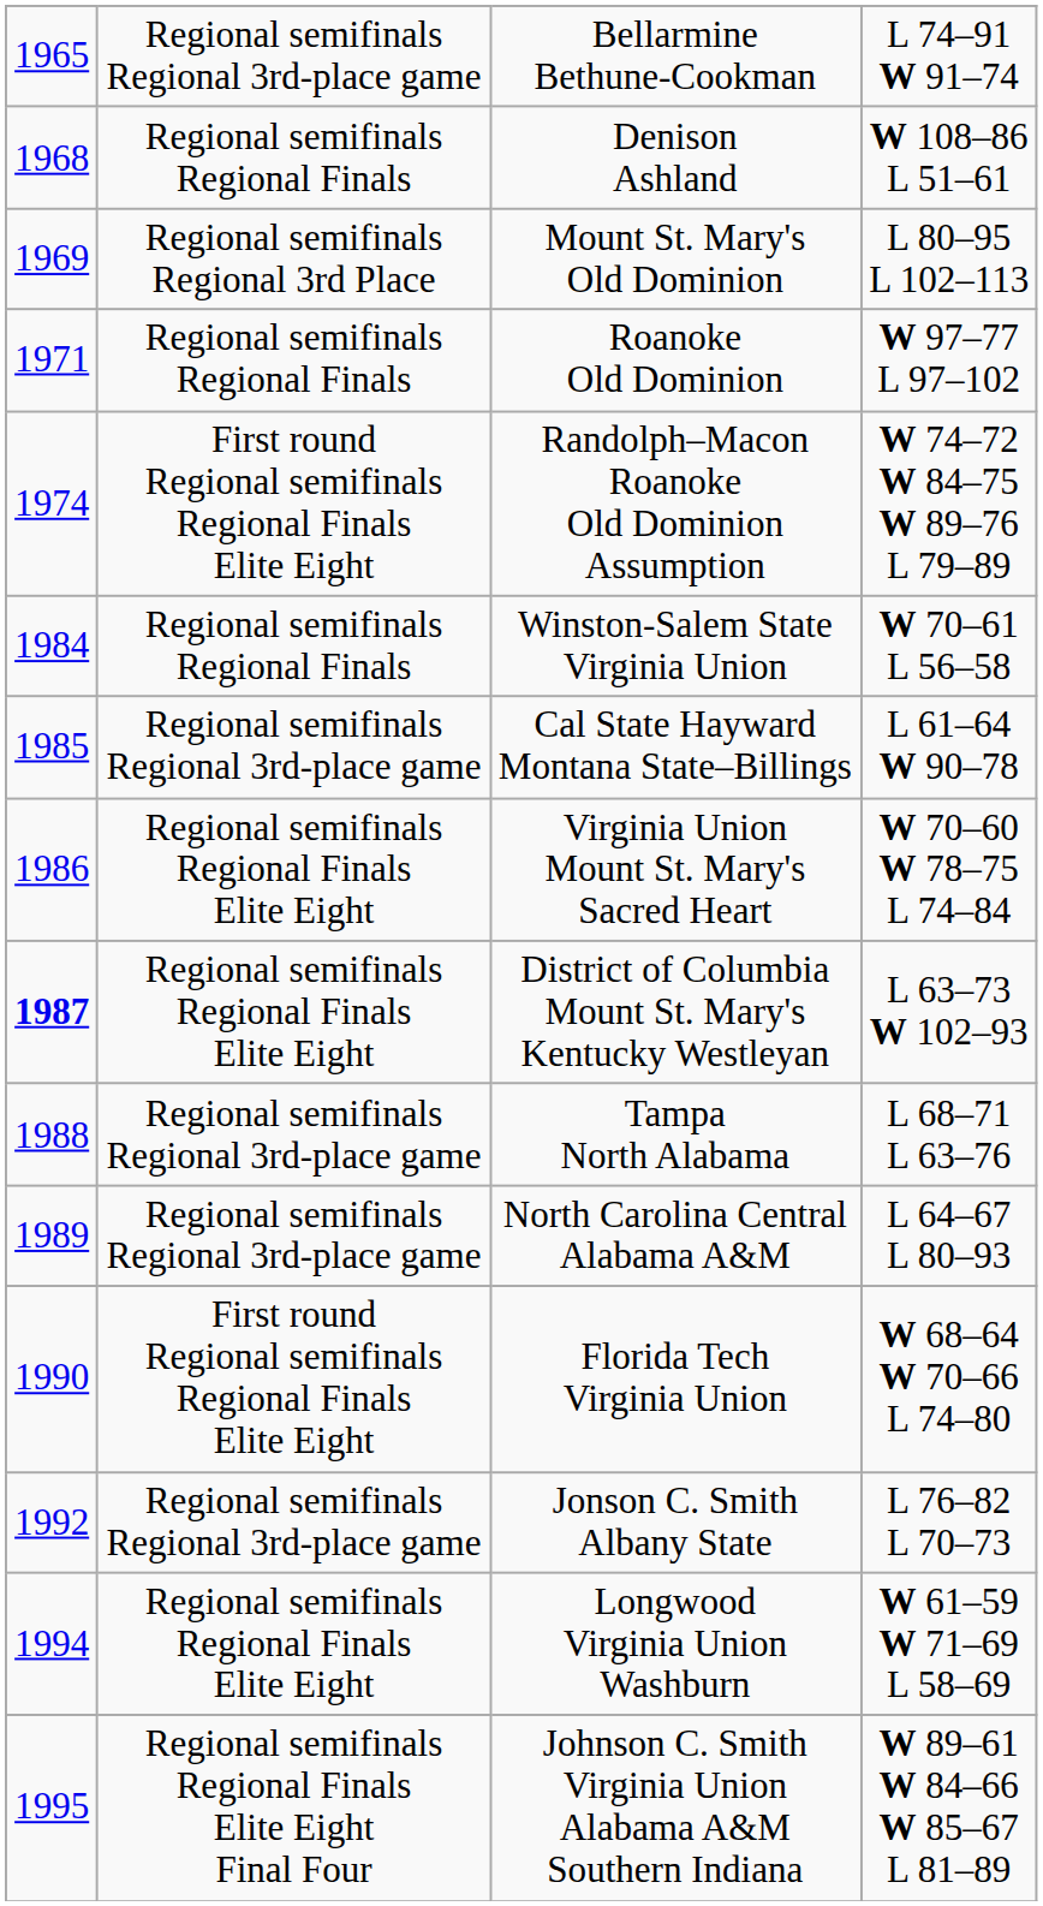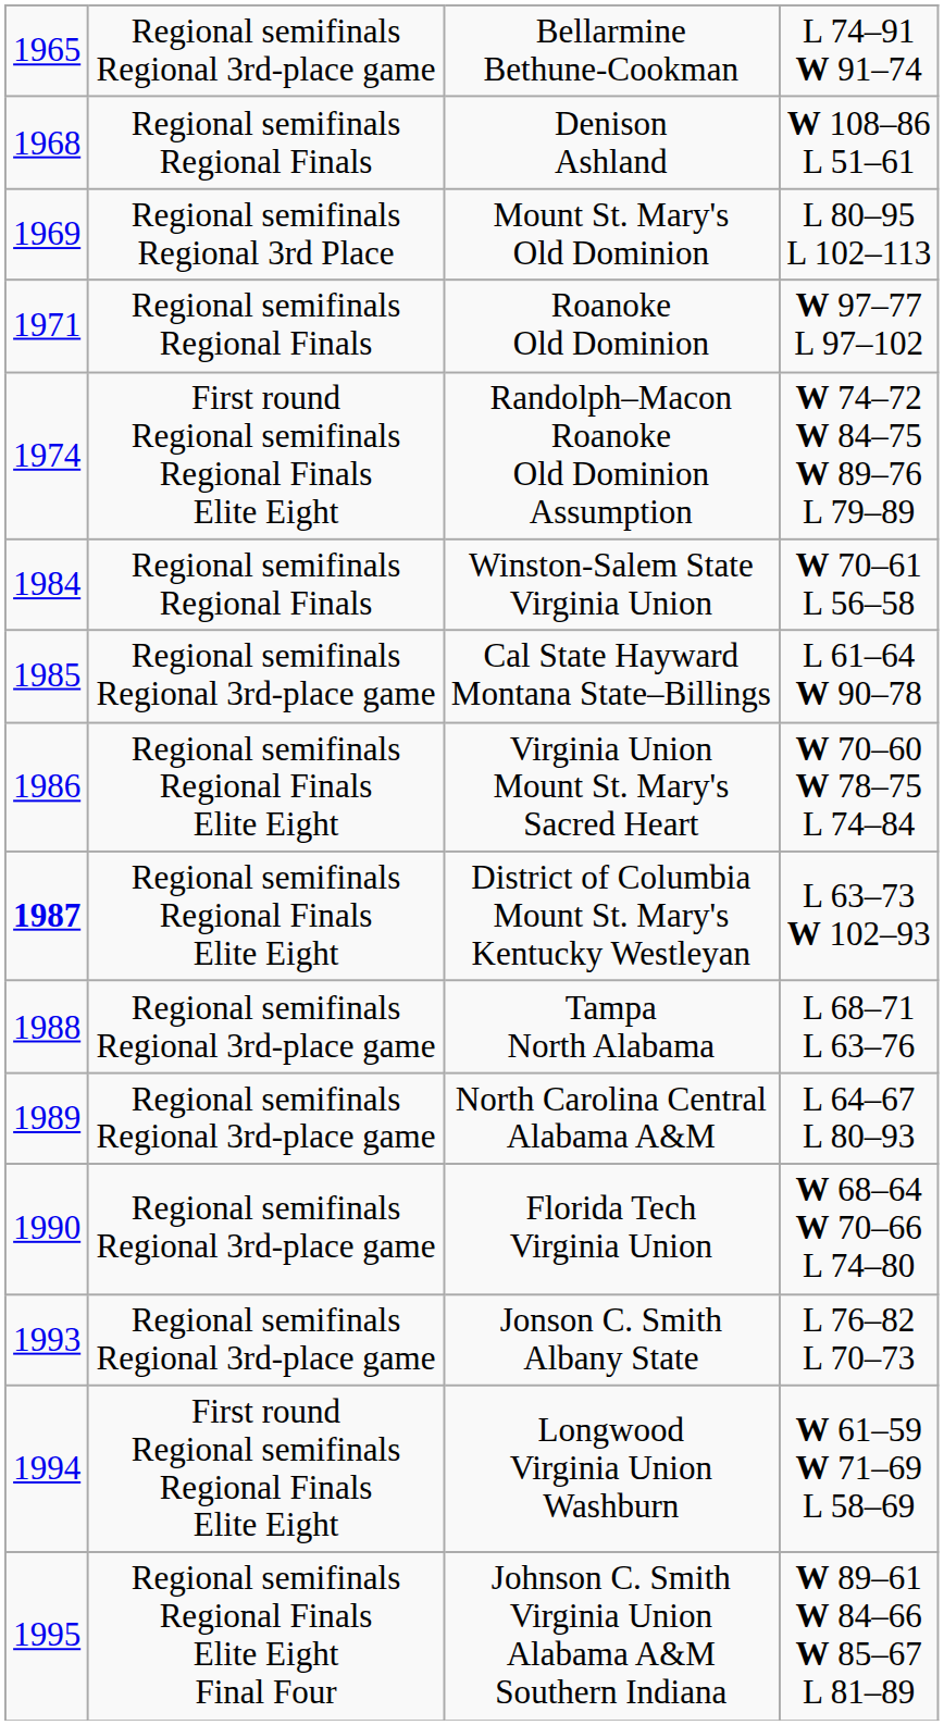 <table class="wikitable">
 <tr align="center">
 <td><a href='#'>1965</a></td>
 <td>Regional semifinals<br>Regional 3rd-place game</td>
 <td>Bellarmine<br>Bethune-Cookman</td>
 <td>L 74–91<br><strong>W</strong> 91–74</td>
 </tr>
 <tr align="center">
 <td><a href='#'>1968</a></td>
 <td>Regional semifinals<br>Regional Finals</td>
 <td>Denison<br>Ashland</td>
 <td><strong>W</strong> 108–86<br>L 51–61</td>
 </tr>
 <tr align="center">
 <td><a href='#'>1969</a></td>
 <td>Regional semifinals<br>Regional 3rd Place</td>
 <td>Mount St. Mary's<br>Old Dominion</td>
 <td>L 80–95<br>L 102–113</td>
 </tr>
 <tr align="center">
 <td><a href='#'>1971</a></td>
 <td>Regional semifinals<br>Regional Finals</td>
 <td>Roanoke<br>Old Dominion</td>
 <td><strong>W</strong> 97–77<br>L 97–102</td>
 </tr>
 <tr align="center">
 <td><a href='#'>1974</a></td>
 <td>First round<br>Regional semifinals<br>Regional Finals<br>Elite Eight</td>
 <td>Randolph–Macon<br>Roanoke<br>Old Dominion<br>Assumption</td>
 <td><strong>W</strong> 74–72<br><strong>W</strong> 84–75<br><strong>W</strong> 89–76<br>L 79–89</td>
 </tr>
 <tr align="center">
 <td><a href='#'>1984</a></td>
 <td>Regional semifinals<br>Regional Finals</td>
 <td>Winston-Salem State<br>Virginia Union</td>
 <td><strong>W</strong> 70–61<br>L 56–58</td>
 </tr>
 <tr align="center">
 <td><a href='#'>1985</a></td>
 <td>Regional semifinals<br>Regional 3rd-place game</td>
 <td>Cal State Hayward<br>Montana State–Billings</td>
 <td>L 61–64<br><strong>W</strong> 90–78</td>
 </tr>
 <tr align="center">
 <td><a href='#'>1986</a></td>
 <td>Regional semifinals<br>Regional Finals<br>Elite Eight</td>
 <td>Virginia Union<br>Mount St. Mary's<br>Sacred Heart</td>
 <td><strong>W</strong> 70–60<br><strong>W</strong> 78–75<br>L 74–84</td>
 </tr>
 <tr align="center">
 <td><strong><a href='#'>1987</a></strong></td>
 <td>Regional semifinals<br>Regional Finals<br>Elite Eight</td>
 <td>District of Columbia<br>Mount St. Mary's<br>Kentucky Westleyan</td>
 <td>L 63–73<br><strong>W</strong> 102–93</td>
 </tr>
 <tr align="center">
 <td><a href='#'>1988</a></td>
 <td>Regional semifinals<br>Regional 3rd-place game</td>
 <td>Tampa<br>North Alabama</td>
 <td>L 68–71<br>L 63–76</td>
 </tr>
 <tr align="center">
 <td><a href='#'>1989</a></td>
 <td>Regional semifinals<br>Regional 3rd-place game</td>
 <td>North Carolina Central<br>Alabama A&M</td>
 <td>L 64–67<br>L 80–93</td>
 </tr>
 <tr align="center">
 <td><a href='#'>1990</a></td>
-<td>First round<br>Regional semifinals<br>Regional Finals<br>Elite Eight</td>
+<td>Regional semifinals<br>Regional 3rd-place game</td>
 <td>Florida Tech<br>Virginia Union</td>
 <td><strong>W</strong> 68–64<br><strong>W</strong> 70–66<br>L 74–80</td>
 </tr>
 <tr align="center">
-<td><a href='#'>1992</a></td>
+<td><a href='#'>1993</a></td>
 <td>Regional semifinals<br>Regional 3rd-place game</td>
 <td>Jonson C. Smith<br>Albany State</td>
 <td>L 76–82<br>L 70–73</td>
 </tr>
 <tr align="center">
 <td><a href='#'>1994</a></td>
-<td>Regional semifinals<br>Regional Finals<br>Elite Eight</td>
+<td>First round<br>Regional semifinals<br>Regional Finals<br>Elite Eight</td>
 <td>Longwood<br>Virginia Union<br>Washburn</td>
 <td><strong>W</strong> 61–59<br><strong>W</strong> 71–69<br>L 58–69</td>
 </tr>
 <tr align="center">
 <td><a href='#'>1995</a></td>
 <td>Regional semifinals<br>Regional Finals<br>Elite Eight<br>Final Four</td>
 <td>Johnson C. Smith<br>Virginia Union<br>Alabama A&M<br>Southern Indiana</td>
 <td><strong>W</strong> 89–61<br><strong>W</strong> 84–66<br><strong>W</strong> 85–67<br>L 81–89</td>
 </tr>
 </table>
